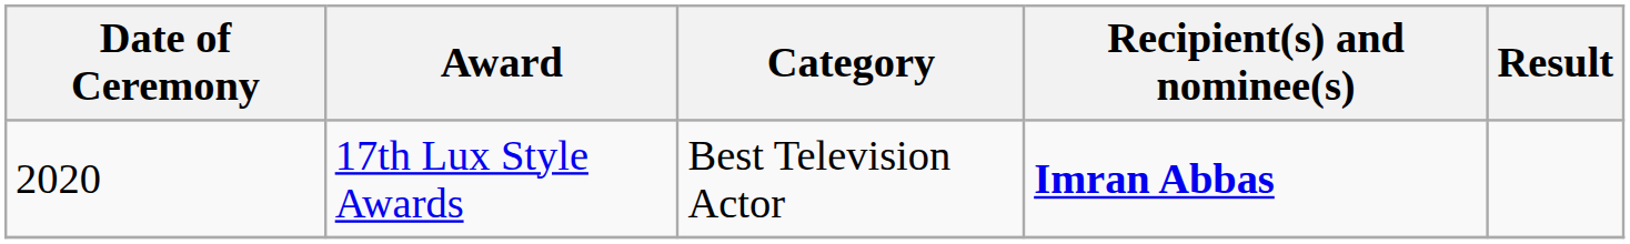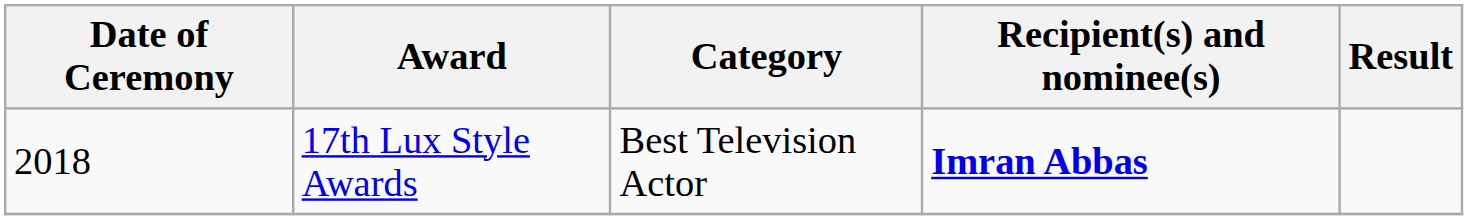 <table class="wikitable sortable">
 <tr>
 <th>Date of Ceremony</th>
 <th>Award</th>
 <th>Category</th>
 <th>Recipient(s) and nominee(s)</th>
 <th>Result</th>
 </tr>
 <tr>
-<td>2020 </td>
+<td>2018 </td>
 <td><a href='#'>17th Lux Style Awards</a></td>
 <td>Best Television Actor</td>
 <td><strong><a href='#'>Imran Abbas</a></strong></td>
 <td></td>
 </tr>
 <tr>
 </tr>
 </table>
